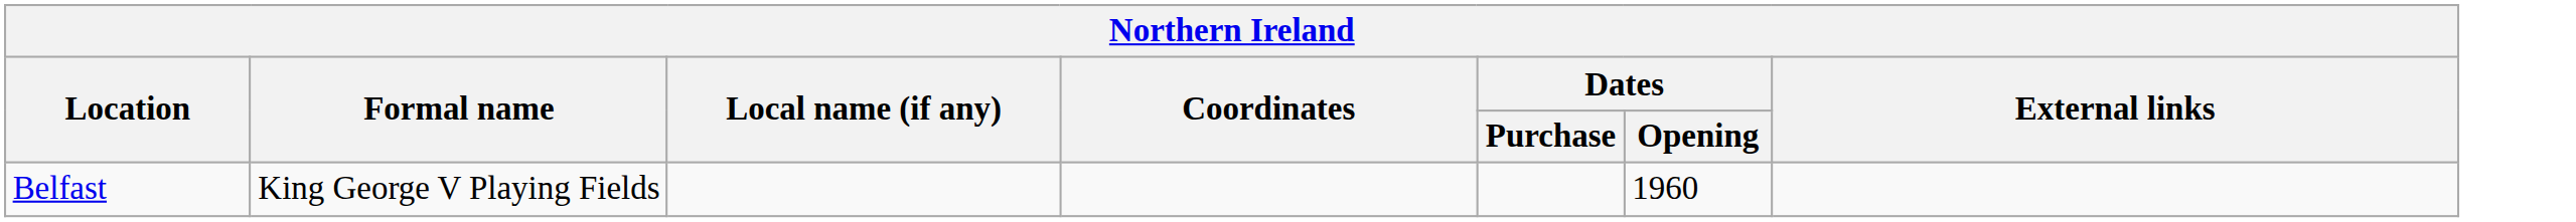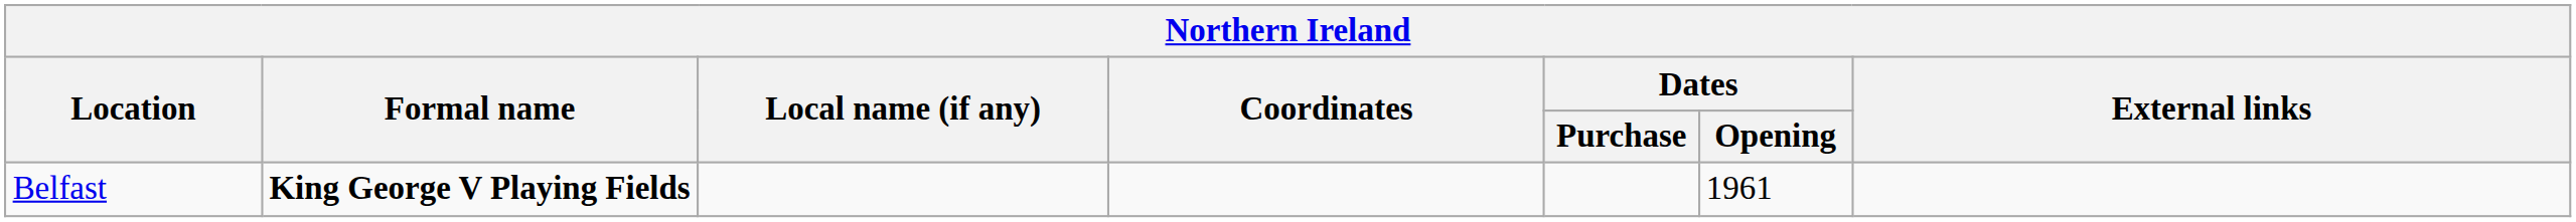 <table class="wikitable">
 <tr>
 <th colspan=7><a href='#'>Northern Ireland</a></th>
 </tr>
 <tr>
 <th rowspan=2 width=10%>Location</th>
 <th rowspan=2 width=17%>Formal name</th>
 <th rowspan=2 width=16%>Local name (if any)</th>
 <th rowspan=2 width=17%>Coordinates</th>
 <th colspan=2>Dates</th>
 <th rowspan=2>External links</th>
 </tr>
 <tr>
 <th width=6%>Purchase</th>
 <th width=6%>Opening<br></th>
 </tr>
 <tr>
 <td><a href='#'>Belfast</a></td>
-<td>King George V Playing Fields</td>
+<td><strong>King George V Playing Fields</strong></td>
 <td> </td>
 <td></td>
 <td> </td>
-<td>1960</td>
+<td>1961</td>
 <td></td>
 </tr>
 </table>
